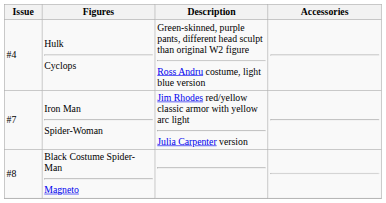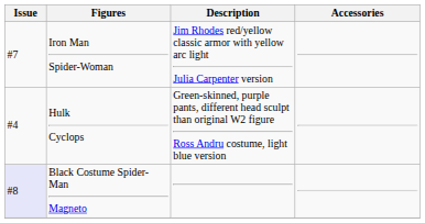 <table class="wikitable" width="70%">
 <tr>
 <th width=10%>Issue</th>
 <th width=30%>Figures</th>
 <th width=30%>Description</th>
 <th width=30%>Accessories</th>
 </tr>
 <tr>
+<td>#7</td>
+<td>Iron Man<hr>Spider-Woman</td>
+<td><a href='#'>Jim Rhodes</a> red/yellow classic armor with yellow arc light<hr><a href='#'>Julia Carpenter</a> version</td>
+<td> <hr> </td>
+</tr>
+<tr>
 <td>#4</td>
 <td>Hulk<hr>Cyclops</td>
 <td>Green-skinned, purple pants, different head sculpt than original W2 figure<hr><a href='#'>Ross Andru</a> costume, light blue version</td>
 <td> <hr> </td>
 </tr>
 <tr>
-<td>#7</td>
-<td>Iron Man<hr>Spider-Woman</td>
-<td><a href='#'>Jim Rhodes</a> red/yellow classic armor with yellow arc light<hr><a href='#'>Julia Carpenter</a> version</td>
-<td> <hr> </td>
-</tr>
-<tr>
-<td>#8</td>
+<td style="background: lavender;">#8</td>
 <td>Black Costume Spider-Man<hr><a href='#'>Magneto</a></td>
 <td><hr> </td>
 <td> <hr> </td>
 </tr>
 <tr>
 </tr>
 </table>
